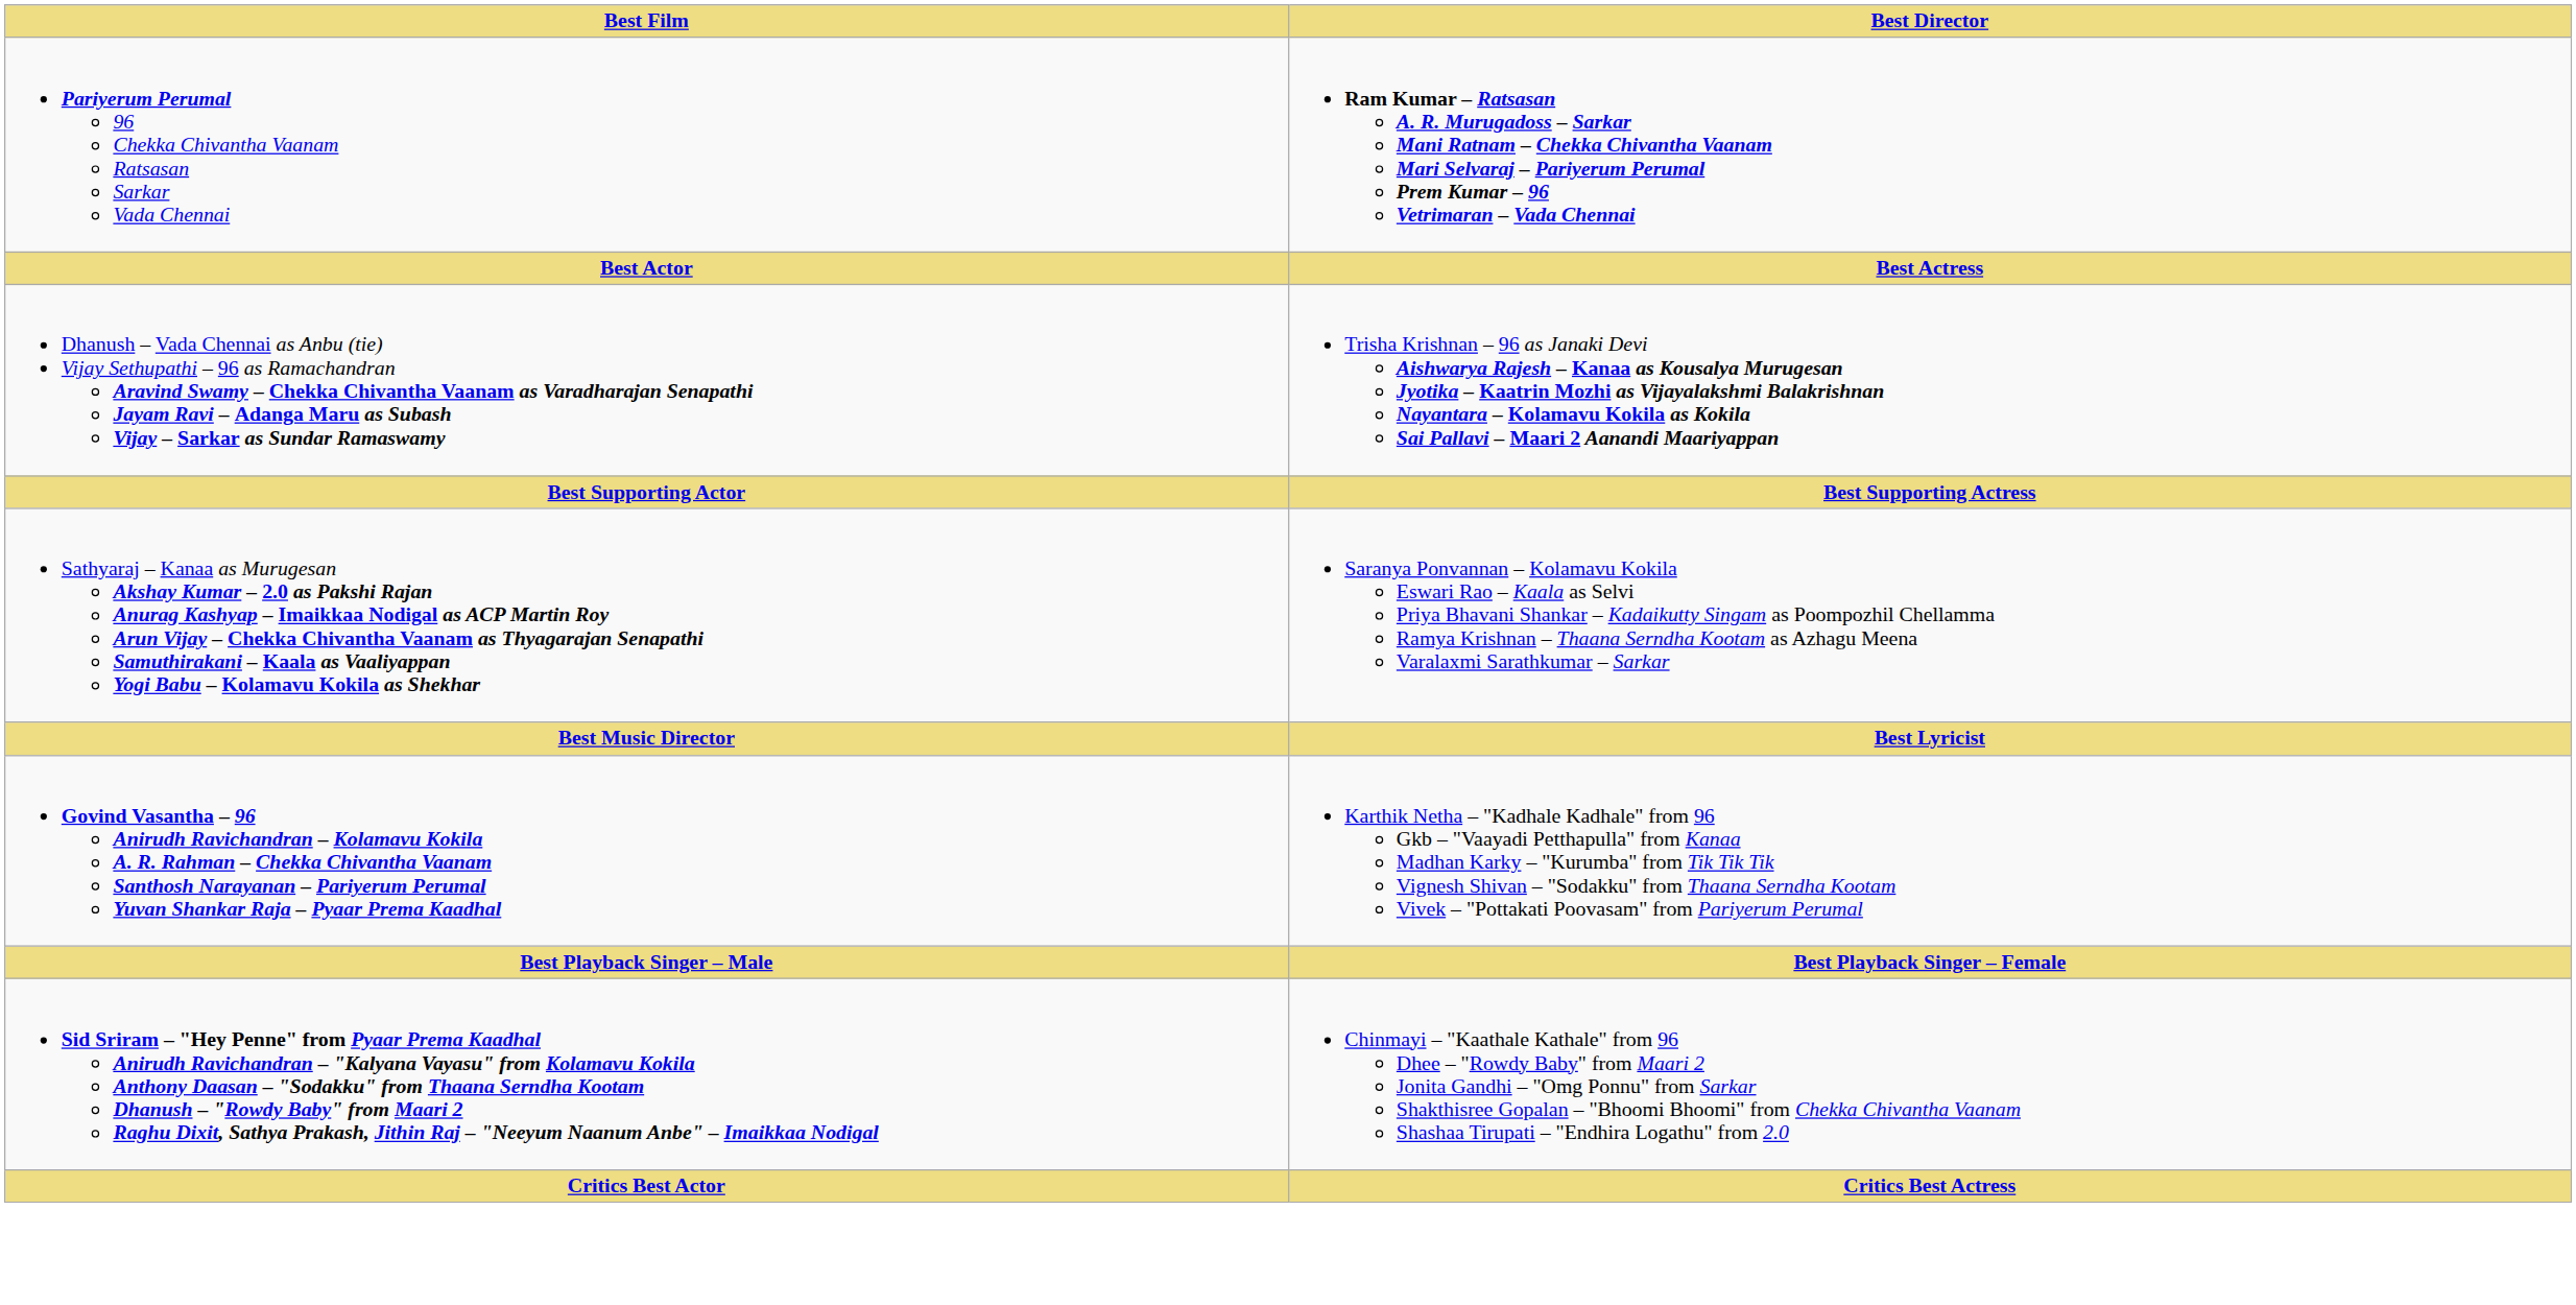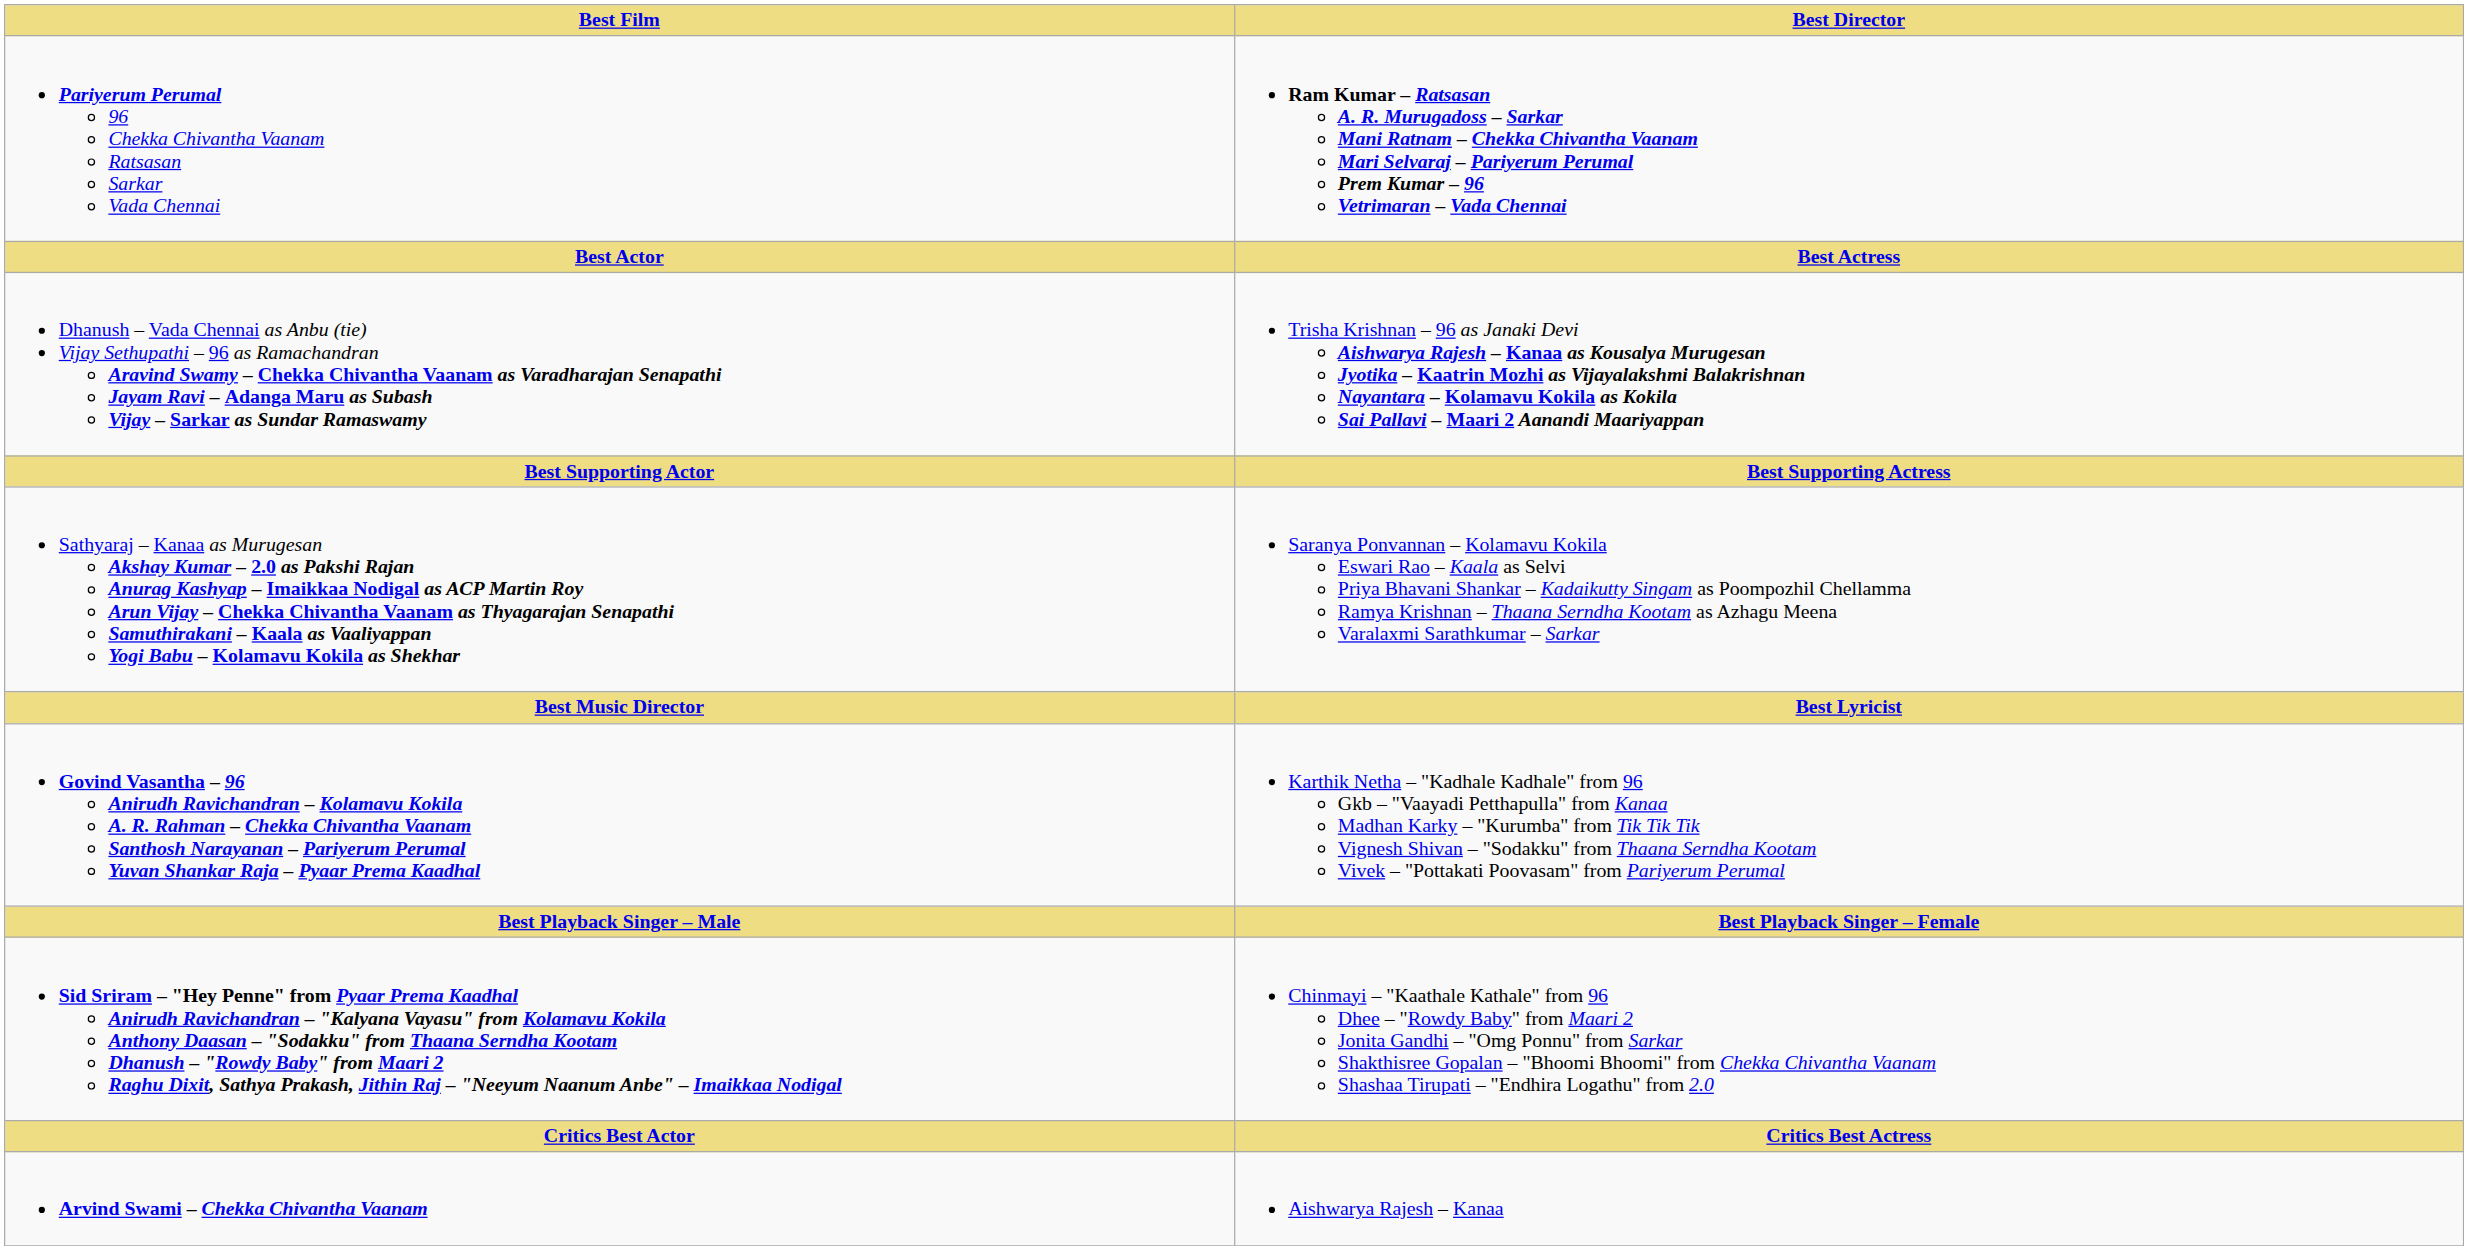 <table class="wikitable" width=100% |>
 <tr>
 <th ! style="background:#eedd82; text-align:center; width:50%;"><a href='#'>Best Film</a></th>
 <th ! style="background:#eedd82; text-align:center; width:50%;"><a href='#'>Best Director</a></th>
 </tr>
 <tr>
 <td valign="top"><br><ul><li><strong><em><a href='#'>Pariyerum Perumal</a></em></strong><ul><li><em><a href='#'>96</a></em></li><li><em><a href='#'>Chekka Chivantha Vaanam</a></em></li><li><em><a href='#'>Ratsasan</a></em></li><li><em><a href='#'>Sarkar</a></em></li><li><em><a href='#'>Vada Chennai</a></em></li></ul></li></ul></td>
 <td valign="top"><br><ul><li><strong>Ram Kumar – <em><a href='#'>Ratsasan</a><strong><em><ul><li><a href='#'>A. R. Murugadoss</a> –  </em><a href='#'>Sarkar</a><em></li><li><a href='#'>Mani Ratnam</a> – </em><a href='#'>Chekka Chivantha Vaanam</a><em></li><li><a href='#'>Mari Selvaraj</a> – </em><a href='#'>Pariyerum Perumal</a><em></li><li>Prem Kumar – </em><a href='#'>96</a><em></li><li><a href='#'>Vetrimaran</a> – </em><a href='#'>Vada Chennai</a><em></li></ul></li></ul></td>
 </tr>
 <tr>
 <th ! style="background:#eedd82; text-align:center;"><a href='#'>Best Actor</a></th>
 <th ! style="background:#eedd82; text-align:center;"><a href='#'>Best Actress</a></th>
 </tr>
 <tr>
 <td valign="top"><br><ul><li></strong><a href='#'>Dhanush</a> – </em><a href='#'>Vada Chennai</a><em> as Anbu<strong> </strong>(tie)<strong></li><li></strong><a href='#'>Vijay Sethupathi</a> – </em><a href='#'>96</a><em> as Ramachandran<strong><ul><li><a href='#'>Aravind Swamy</a> – </em><a href='#'>Chekka Chivantha Vaanam</a><em>  as Varadharajan Senapathi</li><li><a href='#'>Jayam Ravi</a> – </em><a href='#'>Adanga Maru</a><em> as Subash</li><li><a href='#'>Vijay</a> – </em><a href='#'>Sarkar</a><em> as Sundar Ramaswamy</li></ul></li></ul></td>
 <td valign="top"><br><ul><li></strong><a href='#'>Trisha Krishnan</a> – </em><a href='#'>96</a><em> as Janaki  Devi<strong><ul><li><a href='#'>Aishwarya Rajesh</a> – </em><a href='#'>Kanaa</a><em> as Kousalya Murugesan</li><li><a href='#'>Jyotika</a> – </em><a href='#'>Kaatrin Mozhi</a><em> as Vijayalakshmi Balakrishnan</li><li><a href='#'>Nayantara</a> – </em><a href='#'>Kolamavu Kokila</a><em> as Kokila</li><li><a href='#'>Sai Pallavi</a> – </em><a href='#'>Maari 2</a><em> Aanandi Maariyappan</li></ul></li></ul></td>
 </tr>
 <tr>
 <th ! style="background:#eedd82; text-align:center;"><a href='#'>Best Supporting Actor</a></th>
 <th ! style="background:#eedd82; text-align:center;"><a href='#'>Best Supporting Actress</a></th>
 </tr>
 <tr>
 <td valign="top"><br><ul><li></strong><a href='#'>Sathyaraj</a> – </em><a href='#'>Kanaa</a><em> as Murugesan<strong><ul><li><a href='#'>Akshay Kumar</a> – </em><a href='#'>2.0</a><em> as Pakshi Rajan</li><li><a href='#'>Anurag Kashyap</a> – </em><a href='#'>Imaikkaa Nodigal</a><em>  as ACP Martin Roy</li><li><a href='#'>Arun Vijay</a> – </em><a href='#'>Chekka Chivantha Vaanam</a><em> as Thyagarajan Senapathi</li><li><a href='#'>Samuthirakani</a> – </em><a href='#'>Kaala</a><em> as Vaaliyappan</li><li><a href='#'>Yogi Babu</a> – </em><a href='#'>Kolamavu Kokila</a><em> as Shekhar</li></ul></li></ul></td>
 <td valign="top"><br><ul><li></strong><a href='#'>Saranya Ponvannan</a> – </em><a href='#'>Kolamavu Kokila</a></em></strong><ul><li><a href='#'>Eswari Rao</a> – <em><a href='#'>Kaala</a></em> as Selvi</li><li><a href='#'>Priya Bhavani Shankar</a> – <em><a href='#'>Kadaikutty Singam</a></em> as Poompozhil Chellamma</li><li><a href='#'>Ramya Krishnan</a> – <em><a href='#'>Thaana Serndha Kootam</a></em> as Azhagu Meena</li><li><a href='#'>Varalaxmi Sarathkumar</a> – <em><a href='#'>Sarkar</a></em></li></ul></li></ul></td>
 </tr>
 <tr>
 <th ! style="background:#eedd82; text-align:center;"><a href='#'>Best Music Director</a></th>
 <th ! style="background:#eedd82; text-align:center;"><a href='#'>Best Lyricist</a></th>
 </tr>
 <tr>
 <td valign="top"><br><ul><li><strong><a href='#'>Govind Vasantha</a> – <em><a href='#'>96</a><strong><em><ul><li><a href='#'>Anirudh Ravichandran</a> – </em><a href='#'>Kolamavu Kokila</a><em></li><li><a href='#'>A. R. Rahman</a> – </em><a href='#'>Chekka Chivantha Vaanam</a><em></li><li><a href='#'>Santhosh Narayanan</a> – </em><a href='#'>Pariyerum Perumal</a><em></li><li><a href='#'>Yuvan Shankar Raja</a> – </em><a href='#'>Pyaar Prema Kaadhal</a><em></li></ul></li></ul></td>
 <td valign="top"><br><ul><li></strong><a href='#'>Karthik Netha</a> – "Kadhale Kadhale" from </em><a href='#'>96</a></em></strong><ul><li>Gkb – "Vaayadi Petthapulla" from <em><a href='#'>Kanaa</a></em></li><li><a href='#'>Madhan Karky</a> – "Kurumba" from <em><a href='#'>Tik Tik Tik</a></em></li><li><a href='#'>Vignesh Shivan</a> – "Sodakku" from <em><a href='#'>Thaana Serndha Kootam</a></em></li><li><a href='#'>Vivek</a> – "Pottakati Poovasam" from <em><a href='#'>Pariyerum Perumal</a></em></li></ul></li></ul></td>
 </tr>
 <tr>
 <th ! style="background:#eedd82; text-align:center;"><a href='#'>Best Playback Singer – Male</a></th>
 <th ! style="background:#eedd82; text-align:center;"><a href='#'>Best Playback Singer – Female</a></th>
 </tr>
 <tr>
 <td valign="top"><br><ul><li><strong><a href='#'>Sid Sriram</a> – "Hey Penne" from <em><a href='#'>Pyaar Prema Kaadhal</a><strong><em><ul><li><a href='#'>Anirudh Ravichandran</a> – "Kalyana Vayasu" from </em><a href='#'>Kolamavu Kokila</a><em></li><li><a href='#'>Anthony Daasan</a> –  "Sodakku" from </em><a href='#'>Thaana Serndha Kootam</a><em></li><li><a href='#'>Dhanush</a> – "<a href='#'>Rowdy Baby</a>" from </em><a href='#'>Maari 2</a><em></li><li><a href='#'>Raghu Dixit</a>, Sathya Prakash, <a href='#'>Jithin Raj</a> – "Neeyum Naanum Anbe" – </em><a href='#'>Imaikkaa Nodigal</a><em></li></ul></li></ul></td>
 <td valign="top"><br><ul><li></strong><a href='#'>Chinmayi</a> – "Kaathale Kathale" from </em><a href='#'>96</a></em></strong><ul><li><a href='#'>Dhee</a> – "<a href='#'>Rowdy Baby</a>" from <em><a href='#'>Maari 2</a></em></li><li><a href='#'>Jonita Gandhi</a> – "Omg Ponnu" from <em><a href='#'>Sarkar</a></em></li><li><a href='#'>Shakthisree Gopalan</a> – "Bhoomi Bhoomi" from <em><a href='#'>Chekka Chivantha Vaanam</a></em></li><li><a href='#'>Shashaa Tirupati</a> – "Endhira Logathu" from <em><a href='#'>2.0</a></em></li></ul></li></ul></td>
 </tr>
 <tr>
 <th ! style="background:#eedd82; text-align:center;"><a href='#'>Critics Best Actor</a></th>
 <th ! style="background:#eedd82; text-align:center;"><a href='#'><strong>Critics Best Actress</strong></a></th>
 </tr>
+<tr>
+<td><br><ul><li><strong><a href='#'>Arvind Swami</a> – <em><a href='#'>Chekka Chivantha Vaanam</a><strong><em></li></ul></td>
+<td><br><ul><li></strong><a href='#'>Aishwarya Rajesh</a> – </em><a href='#'>Kanaa</a></em></strong></li></ul></td>
+</tr>
 </table>
